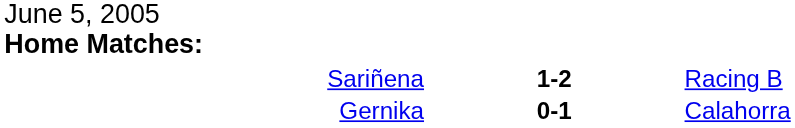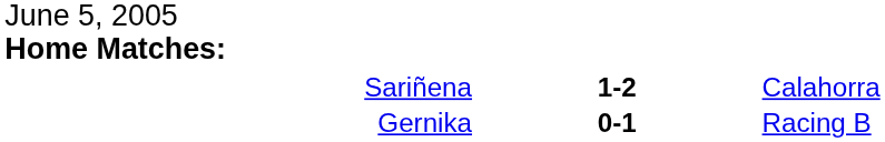 <table width=100% cellspacing=1>
 <tr>
 <th width=20%></th>
 <th width=12%></th>
 <th width=20%></th>
 <th></th>
 </tr>
 <tr>
 <td>June 5, 2005<br><strong>Home Matches:</strong></td>
 </tr>
 <tr style=font-size:90%>
 <td align=right><a href='#'>Sariñena</a></td>
 <td align=center><strong>1-2</strong></td>
-<td><a href='#'>Racing B</a></td>
+<td><a href='#'>Calahorra</a></td>
 </tr>
 <tr style=font-size:90%>
 <td align=right><a href='#'>Gernika</a></td>
 <td align=center><strong>0-1</strong></td>
-<td><a href='#'>Calahorra</a></td>
+<td><a href='#'>Racing B</a></td>
 </tr>
 </table>
